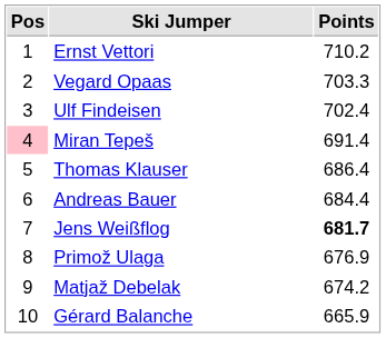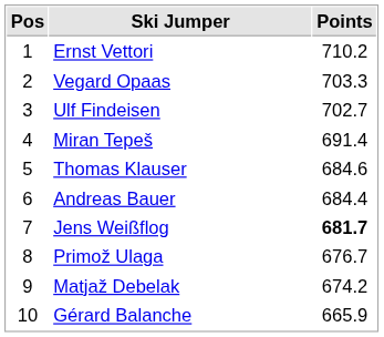 <table cellspacing="1" cellpadding="3" style="border:1px solid #AAAAAA;font-size:90%">
 <tr bgcolor="#E4E4E4">
 <th style="border-bottom:1px solid #AAAAAA" width=10>Pos</th>
 <th style="border-bottom:1px solid #AAAAAA" width=200>Ski Jumper</th>
 <th style="border-bottom:1px solid #AAAAAA" width=20>Points</th>
 </tr>
 <tr align="center">
 <td>1</td>
 <td align="left"> <a href='#'>Ernst Vettori</a></td>
 <td>710.2</td>
 </tr>
 <tr align="center">
 <td>2</td>
 <td align="left"> <a href='#'>Vegard Opaas</a></td>
 <td>703.3</td>
 </tr>
 <tr align="center">
 <td>3</td>
 <td align="left"> <a href='#'>Ulf Findeisen</a></td>
-<td>702.4</td>
+<td>702.7</td>
 </tr>
 <tr align="center">
-<td style="background: pink;">4</td>
+<td>4</td>
 <td align="left"> <a href='#'>Miran Tepeš</a></td>
 <td>691.4</td>
 </tr>
 <tr align="center">
 <td>5</td>
 <td align="left"> <a href='#'>Thomas Klauser</a></td>
-<td>686.4</td>
+<td>684.6</td>
 </tr>
 <tr align="center">
 <td>6</td>
 <td align="left"> <a href='#'>Andreas Bauer</a></td>
 <td>684.4</td>
 </tr>
 <tr align="center">
 <td>7</td>
 <td align="left"> <a href='#'>Jens Weißflog</a></td>
 <td><strong>681.7</strong></td>
 </tr>
 <tr align="center">
 <td>8</td>
 <td align="left"> <a href='#'>Primož Ulaga</a></td>
-<td>676.9</td>
+<td>676.7</td>
 </tr>
 <tr align="center">
 <td>9</td>
 <td align="left"> <a href='#'>Matjaž Debelak</a></td>
 <td>674.2</td>
 </tr>
 <tr align="center">
 <td>10</td>
 <td align="left"> <a href='#'>Gérard Balanche</a></td>
 <td>665.9</td>
 </tr>
 </table>
